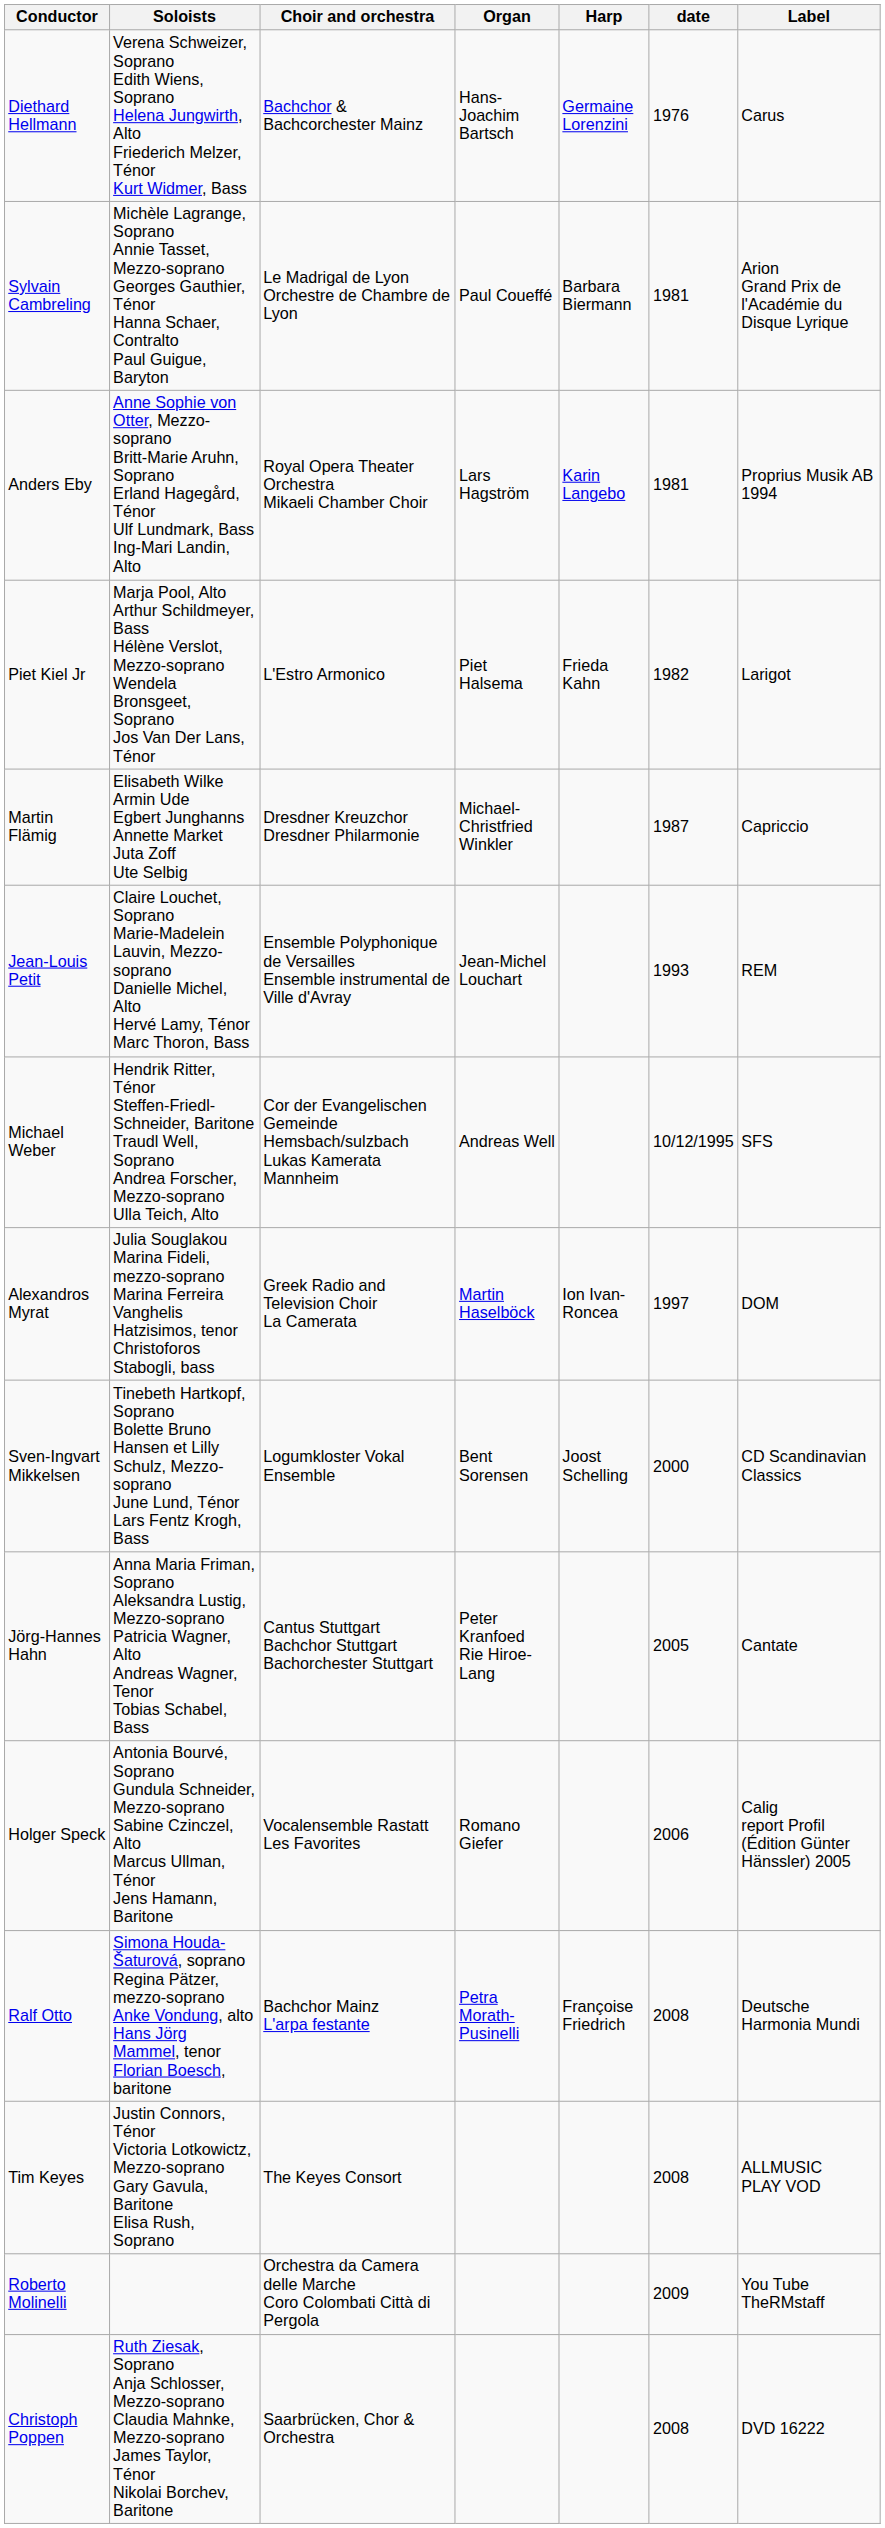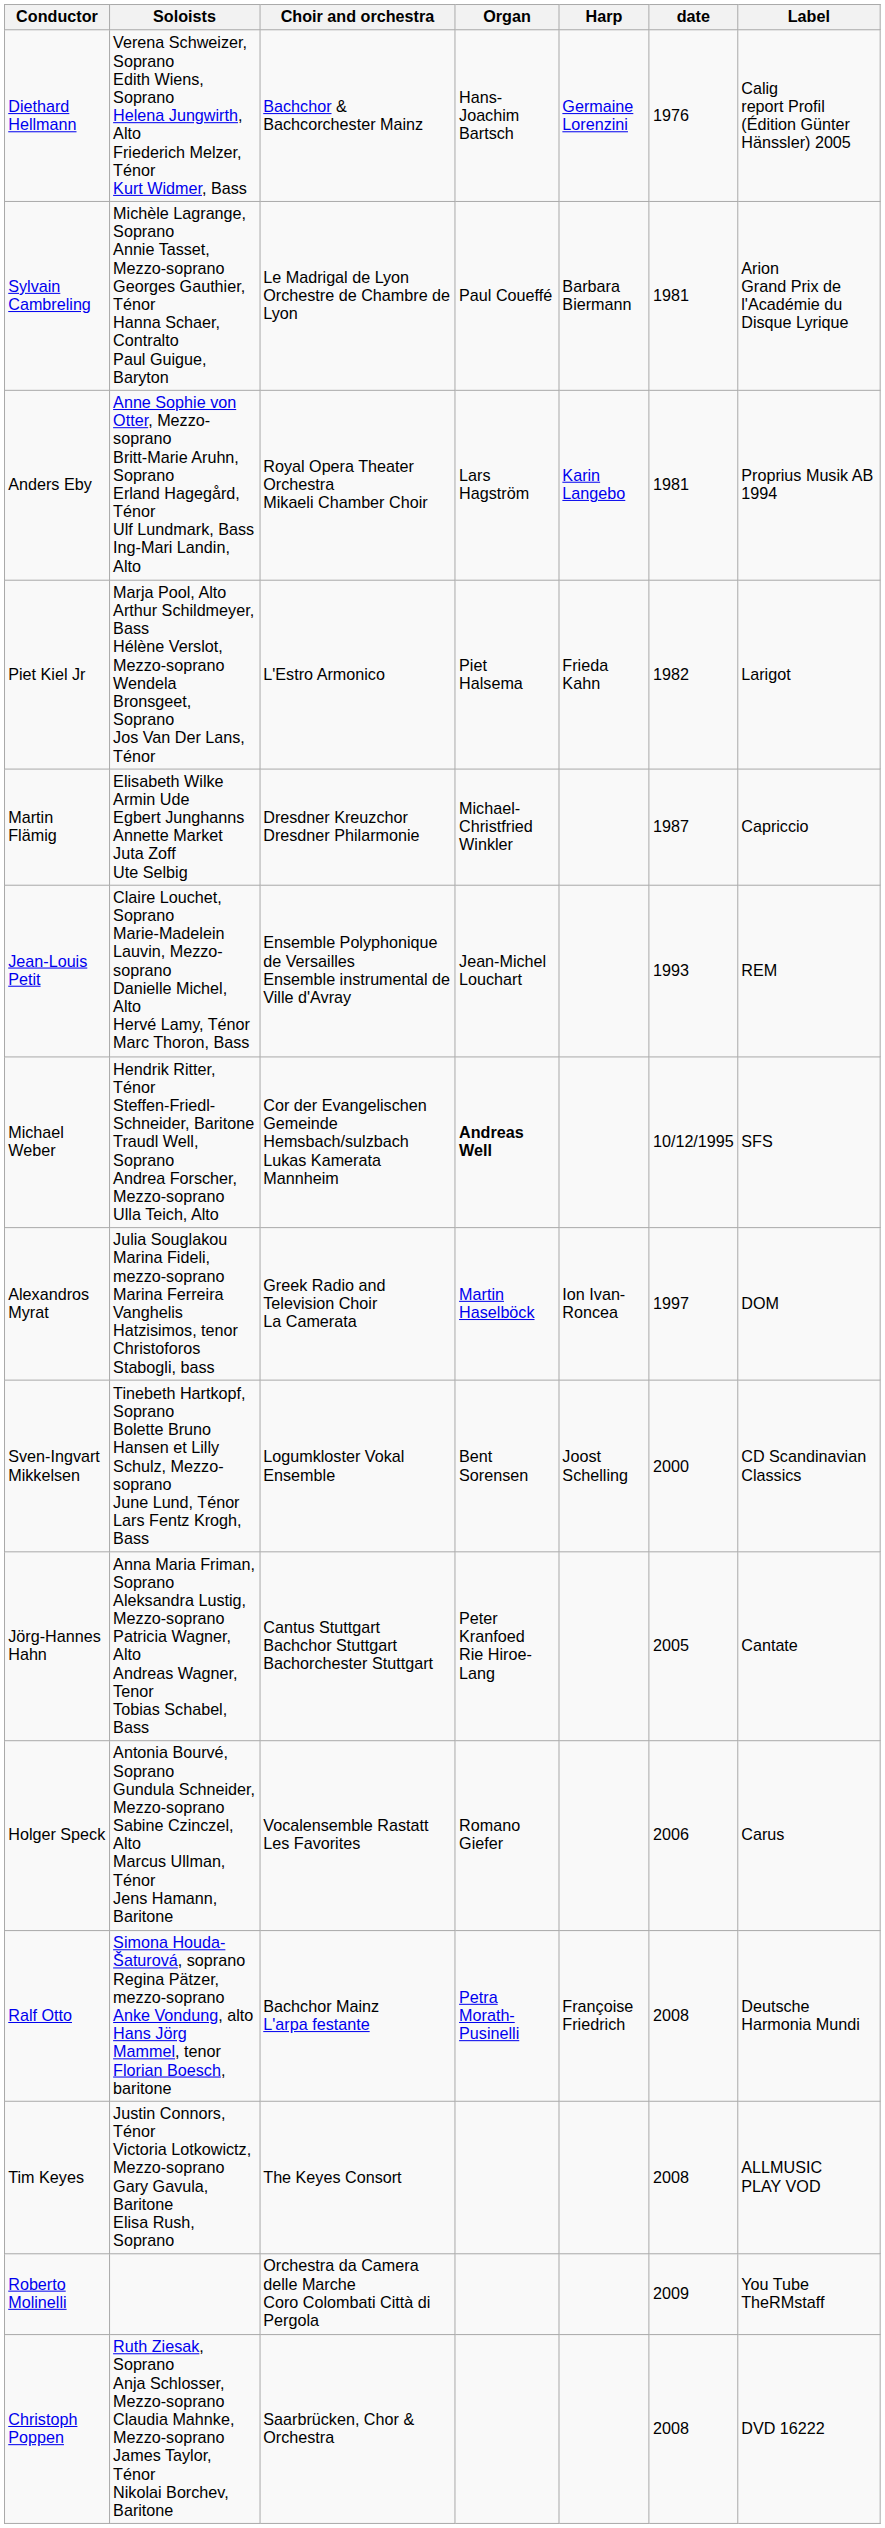 <table class="wikitable">
 <tr>
 <th>Conductor</th>
 <th>Soloists</th>
 <th>Choir and orchestra</th>
 <th>Organ</th>
 <th>Harp</th>
 <th>date</th>
 <th>Label</th>
 </tr>
 <tr>
 <td><a href='#'>Diethard Hellmann</a></td>
 <td>Verena Schweizer, Soprano<br>Edith Wiens, Soprano<br><a href='#'>Helena Jungwirth</a>, Alto<br>Friederich Melzer, Ténor<br><a href='#'>Kurt Widmer</a>, Bass</td>
 <td><a href='#'>Bachchor</a> & Bachcorchester Mainz</td>
 <td>Hans-Joachim Bartsch</td>
 <td><a href='#'>Germaine Lorenzini</a></td>
 <td>1976</td>
-<td>Carus</td>
+<td>Calig<br>report Profil<br>(Édition Günter Hänssler) 2005</td>
 </tr>
 <tr>
 <td><a href='#'>Sylvain Cambreling</a></td>
 <td>Michèle Lagrange, Soprano<br>Annie Tasset, Mezzo-soprano<br>Georges Gauthier, Ténor<br>Hanna Schaer, Contralto<br>Paul Guigue, Baryton</td>
 <td>Le Madrigal de Lyon<br>Orchestre de Chambre de Lyon</td>
 <td>Paul Coueffé</td>
 <td>Barbara Biermann</td>
 <td>1981</td>
 <td>Arion<br>Grand Prix de l'Académie du Disque Lyrique</td>
 </tr>
 <tr>
 <td>Anders Eby</td>
 <td><a href='#'>Anne Sophie von Otter</a>, Mezzo-soprano<br>Britt-Marie Aruhn, Soprano<br>Erland Hagegård, Ténor<br>Ulf Lundmark, Bass<br>Ing-Mari Landin, Alto</td>
 <td>Royal Opera Theater Orchestra<br>Mikaeli Chamber Choir</td>
 <td>Lars Hagström</td>
 <td><a href='#'>Karin Langebo</a></td>
 <td>1981</td>
 <td>Proprius Musik AB<br>1994</td>
 </tr>
 <tr>
 <td>Piet Kiel Jr</td>
 <td>Marja Pool, Alto<br>Arthur Schildmeyer, Bass<br>Hélène Verslot, Mezzo-soprano<br>Wendela Bronsgeet, Soprano<br>Jos Van Der Lans, Ténor</td>
 <td>L'Estro Armonico</td>
 <td>Piet Halsema</td>
 <td>Frieda Kahn</td>
 <td>1982</td>
 <td>Larigot</td>
 </tr>
 <tr>
 <td>Martin Flämig</td>
 <td>Elisabeth Wilke<br>Armin Ude<br>Egbert Junghanns<br>Annette Market<br>Juta Zoff<br>Ute Selbig</td>
 <td>Dresdner Kreuzchor<br>Dresdner Philarmonie</td>
 <td>Michael-Christfried Winkler</td>
 <td></td>
 <td>1987</td>
 <td>Capriccio</td>
 </tr>
 <tr>
 <td><a href='#'>Jean-Louis Petit</a></td>
 <td>Claire Louchet, Soprano<br>Marie-Madelein Lauvin, Mezzo-soprano<br>Danielle Michel, Alto<br>Hervé Lamy, Ténor<br>Marc Thoron, Bass</td>
 <td>Ensemble Polyphonique de Versailles<br>Ensemble instrumental de Ville d'Avray</td>
 <td>Jean-Michel Louchart</td>
 <td></td>
 <td>1993</td>
 <td>REM</td>
 </tr>
 <tr>
 <td>Michael Weber</td>
 <td>Hendrik Ritter, Ténor<br>Steffen-Friedl-Schneider, Baritone<br>Traudl Well, Soprano<br>Andrea Forscher, Mezzo-soprano<br>Ulla Teich, Alto</td>
 <td>Cor der Evangelischen Gemeinde Hemsbach/sulzbach<br>Lukas Kamerata Mannheim</td>
-<td>Andreas Well</td>
+<td><strong>Andreas Well</strong></td>
 <td></td>
 <td>10/12/1995</td>
 <td>SFS</td>
 </tr>
 <tr>
 <td>Alexandros Myrat</td>
 <td>Julia Souglakou<br>Marina Fideli, mezzo-soprano<br>Marina Ferreira<br>Vanghelis Hatzisimos, tenor<br>Christoforos Stabogli, bass</td>
 <td>Greek Radio and Television Choir<br>La Camerata</td>
 <td><a href='#'>Martin Haselböck</a></td>
 <td>Ion Ivan-Roncea</td>
 <td>1997</td>
 <td>DOM</td>
 </tr>
 <tr>
 <td>Sven-Ingvart Mikkelsen</td>
 <td>Tinebeth Hartkopf, Soprano<br>Bolette Bruno Hansen et Lilly Schulz, Mezzo-soprano<br>June Lund, Ténor<br>Lars Fentz Krogh, Bass</td>
 <td>Logumkloster Vokal Ensemble</td>
 <td>Bent Sorensen</td>
 <td>Joost Schelling</td>
 <td>2000</td>
 <td>CD Scandinavian Classics</td>
 </tr>
 <tr>
 <td>Jörg-Hannes Hahn</td>
 <td>Anna Maria Friman, Soprano<br>Aleksandra Lustig, Mezzo-soprano<br>Patricia Wagner, Alto<br>Andreas Wagner, Tenor<br>Tobias Schabel, Bass</td>
 <td>Cantus Stuttgart<br>Bachchor Stuttgart<br>Bachorchester Stuttgart</td>
 <td>Peter Kranfoed<br>Rie Hiroe-Lang</td>
 <td></td>
 <td>2005</td>
 <td>Cantate</td>
 </tr>
 <tr>
 <td>Holger Speck</td>
 <td>Antonia Bourvé, Soprano<br>Gundula Schneider, Mezzo-soprano<br>Sabine Czinczel, Alto<br>Marcus Ullman, Ténor<br>Jens Hamann, Baritone</td>
 <td>Vocalensemble Rastatt<br>Les Favorites</td>
 <td>Romano Giefer</td>
 <td></td>
 <td>2006</td>
-<td>Calig<br>report Profil<br>(Édition Günter Hänssler) 2005</td>
+<td>Carus</td>
 </tr>
 <tr>
 <td><a href='#'>Ralf Otto</a></td>
 <td><a href='#'>Simona Houda-Šaturová</a>, soprano<br>Regina Pätzer, mezzo-soprano<br><a href='#'>Anke Vondung</a>, alto<br><a href='#'>Hans Jörg Mammel</a>, tenor<br><a href='#'>Florian Boesch</a>, baritone</td>
 <td>Bachchor Mainz<br><a href='#'>L'arpa festante</a></td>
 <td><a href='#'>Petra Morath-Pusinelli</a></td>
 <td>Françoise Friedrich</td>
 <td>2008</td>
 <td>Deutsche Harmonia Mundi</td>
 </tr>
 <tr>
 <td>Tim Keyes</td>
 <td>Justin Connors, Ténor<br>Victoria Lotkowictz, Mezzo-soprano<br>Gary Gavula, Baritone<br>Elisa Rush, Soprano</td>
 <td>The Keyes Consort</td>
 <td></td>
 <td></td>
 <td>2008</td>
 <td>ALLMUSIC<br>PLAY VOD</td>
 </tr>
 <tr>
 <td><a href='#'>Roberto Molinelli</a></td>
 <td></td>
 <td>Orchestra da Camera delle Marche<br>Coro Colombati Città di Pergola</td>
 <td></td>
 <td></td>
 <td>2009</td>
 <td>You Tube<br>TheRMstaff</td>
 </tr>
 <tr>
 <td><a href='#'>Christoph Poppen</a></td>
 <td><a href='#'>Ruth Ziesak</a>, Soprano<br>Anja Schlosser, Mezzo-soprano<br>Claudia Mahnke, Mezzo-soprano<br>James Taylor, Ténor<br>Nikolai Borchev, Baritone</td>
 <td>Saarbrücken, Chor & Orchestra</td>
 <td></td>
 <td></td>
 <td>2008</td>
 <td>DVD 16222</td>
 </tr>
 </table>
